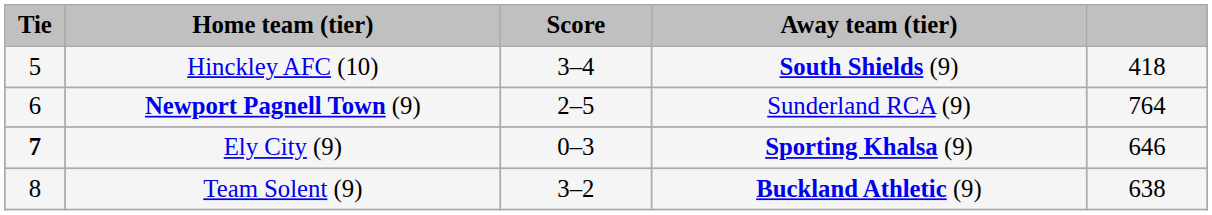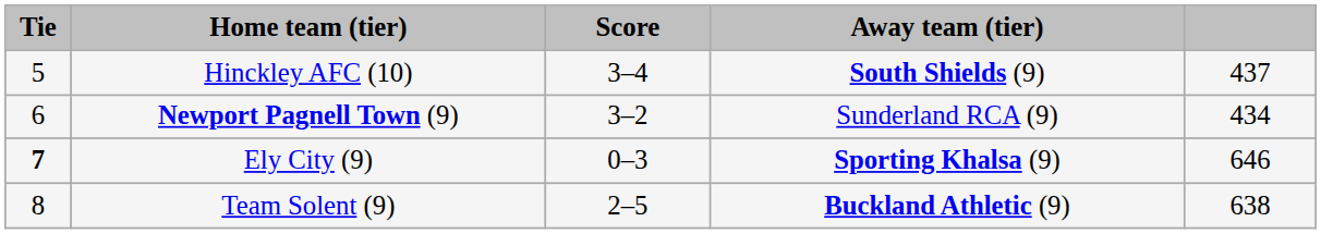 <table class="wikitable" style="width: 700px; background:WhiteSmoke; text-align:center; font-size:90%">
 <tr>
 <td scope="col" style="width:  5.00%; background:silver;"><strong>Tie</strong></td>
 <td scope="col" style="width: 36.25%; background:silver;"><strong>Home team (tier)</strong></td>
 <td scope="col" style="width: 12.50%; background:silver;"><strong>Score</strong></td>
 <td scope="col" style="width: 36.25%; background:silver;"><strong>Away team (tier)</strong></td>
 <td scope="col" style="width: 10.00%; background:silver;"><strong></strong></td>
 </tr>
 <tr>
 <td>5</td>
 <td><a href='#'>Hinckley AFC</a> (10)</td>
 <td>3–4 </td>
 <td><strong><a href='#'>South Shields</a></strong> (9)</td>
-<td>418</td>
+<td>437</td>
 </tr>
 <tr>
 <td>6</td>
 <td><strong><a href='#'>Newport Pagnell Town</a></strong> (9)</td>
-<td>2–5</td>
+<td>3–2 </td>
 <td><a href='#'>Sunderland RCA</a> (9)</td>
-<td>764</td>
+<td>434</td>
 </tr>
 <tr>
 <td><strong>7</strong></td>
 <td><a href='#'>Ely City</a> (9)</td>
 <td>0–3</td>
 <td><strong><a href='#'>Sporting Khalsa</a></strong> (9)</td>
 <td>646</td>
 </tr>
 <tr>
 <td>8</td>
 <td><a href='#'>Team Solent</a> (9)</td>
-<td>3–2 </td>
+<td>2–5</td>
 <td><strong><a href='#'>Buckland Athletic</a></strong> (9)</td>
 <td>638</td>
 </tr>
 </table>
